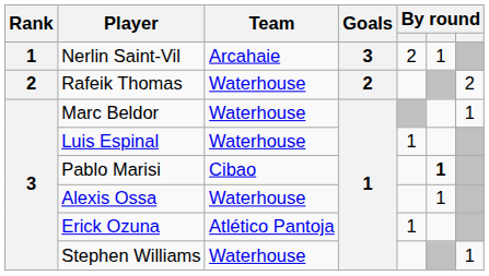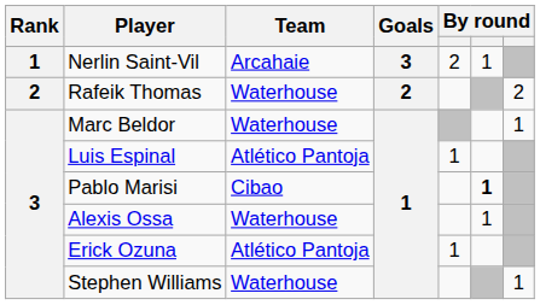 <table class="wikitable" style="text-align:center">
 <tr>
 <th rowspan=2>Rank</th>
 <th rowspan=2>Player</th>
 <th rowspan=2>Team</th>
 <th rowspan=2>Goals</th>
 <th colspan=6>By round</th>
 </tr>
 <tr>
 <th></th>
 <th></th>
 <th></th>
 </tr>
 <tr>
 <th>1</th>
 <td align="left"> Nerlin Saint-Vil</td>
 <td align="left"> <a href='#'>Arcahaie</a></td>
 <th>3</th>
 <td>2</td>
 <td>1</td>
 <td bgcolor="silver"></td>
 </tr>
 <tr>
 <th>2</th>
 <td align="left"> Rafeik Thomas</td>
 <td align="left"> <a href='#'>Waterhouse</a></td>
 <th>2</th>
 <td></td>
 <td bgcolor="silver"></td>
 <td>2</td>
 </tr>
 <tr>
 <th rowspan="6">3</th>
 <td align="left"> Marc Beldor</td>
 <td align="left"> <a href='#'>Waterhouse</a></td>
 <th rowspan="6">1</th>
 <td bgcolor="silver"></td>
 <td></td>
 <td>1</td>
 </tr>
 <tr>
 <td align="left"> <a href='#'>Luis Espinal</a></td>
-<td align="left"> <a href='#'>Waterhouse</a></td>
+<td align="left"> <a href='#'>Atlético Pantoja</a></td>
 <td>1</td>
 <td></td>
 <td bgcolor="silver"></td>
 </tr>
 <tr>
 <td align="left"> Pablo Marisi</td>
 <td align="left"> <a href='#'>Cibao</a></td>
 <td></td>
 <td><strong>1</strong></td>
 <td bgcolor="silver"></td>
 </tr>
 <tr>
 <td align="left"> <a href='#'>Alexis Ossa</a></td>
 <td align="left"> <a href='#'>Waterhouse</a></td>
 <td></td>
 <td>1</td>
 <td bgcolor="silver"></td>
 </tr>
 <tr>
 <td align="left"> <a href='#'>Erick Ozuna</a></td>
 <td align="left"> <a href='#'>Atlético Pantoja</a></td>
 <td>1</td>
 <td></td>
 <td bgcolor="silver"></td>
 </tr>
 <tr>
 <td align="left"> Stephen Williams</td>
 <td align="left"> <a href='#'>Waterhouse</a></td>
 <td></td>
 <td bgcolor="silver"></td>
 <td>1</td>
 </tr>
 </table>
